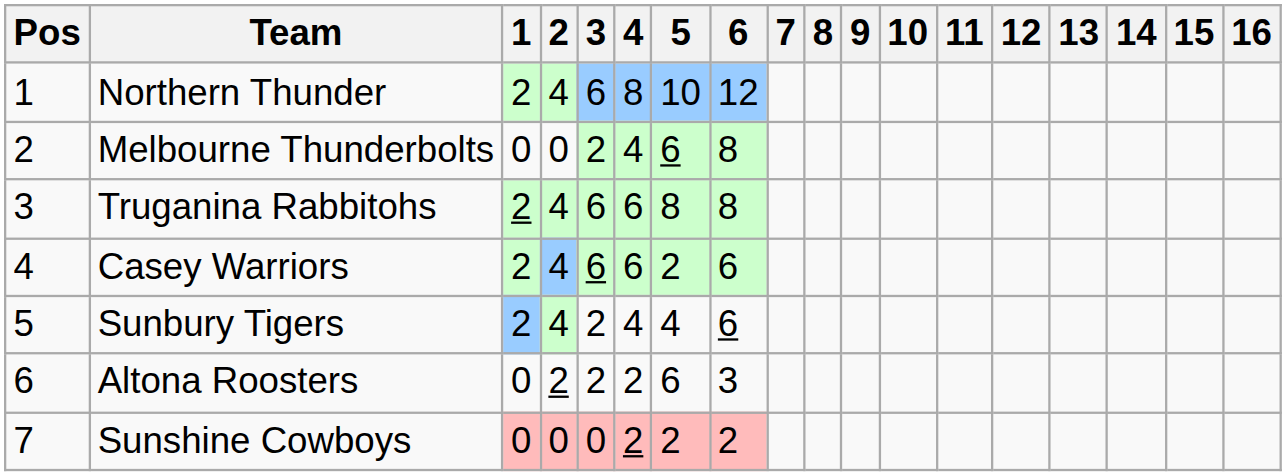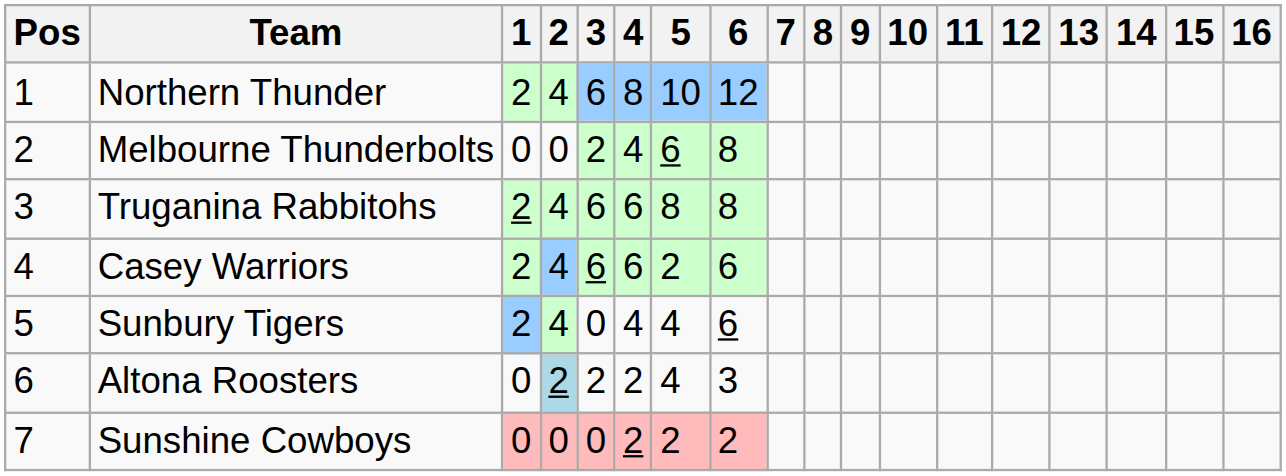 <table class="wikitable">
 <tr>
 <th>Pos</th>
 <th>Team</th>
 <th>1</th>
 <th>2</th>
 <th>3</th>
 <th>4</th>
 <th>5</th>
 <th>6</th>
 <th>7</th>
 <th>8</th>
 <th>9</th>
 <th>10</th>
 <th>11</th>
 <th>12</th>
 <th>13</th>
 <th>14</th>
 <th>15</th>
 <th>16</th>
 </tr>
 <tr>
 <td>1</td>
 <td> Northern Thunder</td>
 <td style="background:#ccffcc;">2</td>
 <td style="background:#ccffcc;">4</td>
 <td style="background:#99ccff;">6</td>
 <td style="background:#99ccff;">8</td>
 <td style="background:#99ccff;">10</td>
 <td style="background:#99ccff;">12</td>
 <td></td>
 <td></td>
 <td></td>
 <td></td>
 <td></td>
 <td></td>
 <td></td>
 <td></td>
 <td></td>
 <td></td>
 </tr>
 <tr>
 <td>2</td>
 <td> Melbourne Thunderbolts</td>
 <td>0</td>
 <td>0</td>
 <td style="background:#ccffcc;">2</td>
 <td style="background:#ccffcc;">4</td>
 <td style="background:#ccffcc;"><u>6</u></td>
 <td style="background:#ccffcc;">8</td>
 <td></td>
 <td></td>
 <td></td>
 <td></td>
 <td></td>
 <td></td>
 <td></td>
 <td></td>
 <td></td>
 <td></td>
 </tr>
 <tr>
 <td>3</td>
 <td> Truganina Rabbitohs</td>
 <td style="background:#ccffcc;"><u>2</u></td>
 <td style="background:#ccffcc;">4</td>
 <td style="background:#ccffcc;">6</td>
 <td style="background:#ccffcc;">6</td>
 <td style="background:#ccffcc;">8</td>
 <td style="background:#ccffcc;">8</td>
 <td></td>
 <td></td>
 <td></td>
 <td></td>
 <td></td>
 <td></td>
 <td></td>
 <td></td>
 <td></td>
 <td></td>
 </tr>
 <tr>
 <td>4</td>
 <td> Casey Warriors</td>
 <td style="background:#ccffcc;">2</td>
 <td style="background:#99ccff;">4</td>
 <td style="background:#ccffcc;"><u>6</u></td>
 <td style="background:#ccffcc;">6</td>
 <td style="background:#ccffcc;">2</td>
 <td style="background:#ccffcc;">6</td>
 <td></td>
 <td></td>
 <td></td>
 <td></td>
 <td></td>
 <td></td>
 <td></td>
 <td></td>
 <td></td>
 <td></td>
 </tr>
 <tr>
 <td>5</td>
 <td> Sunbury Tigers</td>
 <td style="background:#99ccff;">2</td>
 <td style="background:#ccffcc;">4</td>
-<td>2</td>
+<td>0</td>
 <td>4</td>
 <td>4</td>
 <td><u>6</u></td>
 <td></td>
 <td></td>
 <td></td>
 <td></td>
 <td></td>
 <td></td>
 <td></td>
 <td></td>
 <td></td>
 <td></td>
 </tr>
 <tr>
 <td>6</td>
 <td> Altona Roosters</td>
 <td>0</td>
-<td><u>2</u></td>
+<td style="background: lightblue;"><u>2</u></td>
 <td>2</td>
 <td>2</td>
-<td>6</td>
+<td>4</td>
 <td>3</td>
 <td></td>
 <td></td>
 <td></td>
 <td></td>
 <td></td>
 <td></td>
 <td></td>
 <td></td>
 <td></td>
 <td></td>
 </tr>
 <tr>
 <td>7</td>
 <td> Sunshine Cowboys</td>
 <td style="background:#ffbbbb;">0</td>
 <td style="background:#ffbbbb;">0</td>
 <td style="background:#ffbbbb;">0</td>
 <td style="background:#ffbbbb;"><u>2</u></td>
 <td style="background:#ffbbbb;">2</td>
 <td style="background:#ffbbbb;">2</td>
 <td></td>
 <td></td>
 <td></td>
 <td></td>
 <td></td>
 <td></td>
 <td></td>
 <td></td>
 <td></td>
 <td></td>
 </tr>
 </table>
